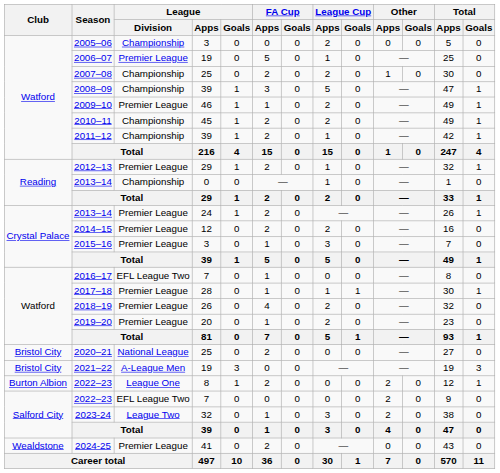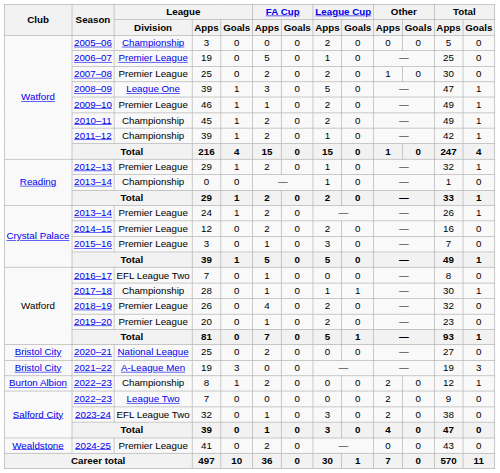 <table class="wikitable" style="text-align: center;">
 <tr>
 <th rowspan=2>Club</th>
 <th rowspan=2>Season</th>
 <th colspan=3>League</th>
 <th colspan=2><a href='#'>FA Cup</a></th>
 <th colspan=2><a href='#'>League Cup</a></th>
 <th colspan=2>Other</th>
 <th colspan=2>Total</th>
 </tr>
 <tr>
 <th>Division</th>
 <th>Apps</th>
 <th>Goals</th>
 <th>Apps</th>
 <th>Goals</th>
 <th>Apps</th>
 <th>Goals</th>
 <th>Apps</th>
 <th>Goals</th>
 <th>Apps</th>
 <th>Goals</th>
 </tr>
 <tr>
 <td rowspan="8"><a href='#'>Watford</a></td>
 <td><a href='#'>2005–06</a></td>
 <td><a href='#'>Championship</a></td>
 <td>3</td>
 <td>0</td>
 <td>0</td>
 <td>0</td>
 <td>2</td>
 <td>0</td>
 <td>0</td>
 <td>0</td>
 <td>5</td>
 <td>0</td>
 </tr>
 <tr>
 <td><a href='#'>2006–07</a></td>
 <td><a href='#'>Premier League</a></td>
 <td>19</td>
 <td>0</td>
 <td>5</td>
 <td>0</td>
 <td>1</td>
 <td>0</td>
 <td colspan=2>—</td>
 <td>25</td>
 <td>0</td>
 </tr>
 <tr>
 <td><a href='#'>2007–08</a></td>
-<td>Championship</td>
+<td>Premier League</td>
 <td>25</td>
 <td>0</td>
 <td>2</td>
 <td>0</td>
 <td>2</td>
 <td>0</td>
 <td>1</td>
 <td>0</td>
 <td>30</td>
 <td>0</td>
 </tr>
 <tr>
 <td><a href='#'>2008–09</a></td>
-<td>Championship</td>
+<td><a href='#'>League One</a></td>
 <td>39</td>
 <td>1</td>
 <td>3</td>
 <td>0</td>
 <td>5</td>
 <td>0</td>
 <td colspan=2>—</td>
 <td>47</td>
 <td>1</td>
 </tr>
 <tr>
 <td><a href='#'>2009–10</a></td>
 <td>Premier League</td>
 <td>46</td>
 <td>1</td>
 <td>1</td>
 <td>0</td>
 <td>2</td>
 <td>0</td>
 <td colspan=2>—</td>
 <td>49</td>
 <td>1</td>
 </tr>
 <tr>
 <td><a href='#'>2010–11</a></td>
 <td>Championship</td>
 <td>45</td>
 <td>1</td>
 <td>2</td>
 <td>0</td>
 <td>2</td>
 <td>0</td>
 <td colspan=2>—</td>
 <td>49</td>
 <td>1</td>
 </tr>
 <tr>
 <td><a href='#'>2011–12</a></td>
 <td>Championship</td>
 <td>39</td>
 <td>1</td>
 <td>2</td>
 <td>0</td>
 <td>1</td>
 <td>0</td>
 <td colspan=2>—</td>
 <td>42</td>
 <td>1</td>
 </tr>
 <tr>
 <th colspan=2>Total</th>
 <th>216</th>
 <th>4</th>
 <th>15</th>
 <th>0</th>
 <th>15</th>
 <th>0</th>
 <th>1</th>
 <th>0</th>
 <th>247</th>
 <th>4</th>
 </tr>
 <tr>
 <td rowspan="3"><a href='#'>Reading</a></td>
 <td><a href='#'>2012–13</a></td>
 <td>Premier League</td>
 <td>29</td>
 <td>1</td>
 <td>2</td>
 <td>0</td>
 <td>1</td>
 <td>0</td>
 <td colspan=2>—</td>
 <td>32</td>
 <td>1</td>
 </tr>
 <tr>
 <td><a href='#'>2013–14</a></td>
 <td>Championship</td>
 <td>0</td>
 <td>0</td>
 <td colspan=2>—</td>
 <td>1</td>
 <td>0</td>
 <td colspan=2>—</td>
 <td>1</td>
 <td>0</td>
 </tr>
 <tr>
 <th colspan=2>Total</th>
 <th>29</th>
 <th>1</th>
 <th>2</th>
 <th>0</th>
 <th>2</th>
 <th>0</th>
 <th colspan=2>—</th>
 <th>33</th>
 <th>1</th>
 </tr>
 <tr>
 <td rowspan="4"><a href='#'>Crystal Palace</a></td>
 <td><a href='#'>2013–14</a></td>
 <td>Premier League</td>
 <td>24</td>
 <td>1</td>
 <td>2</td>
 <td>0</td>
 <td colspan=2>—</td>
 <td colspan=2>—</td>
 <td>26</td>
 <td>1</td>
 </tr>
 <tr>
 <td><a href='#'>2014–15</a></td>
 <td>Premier League</td>
 <td>12</td>
 <td>0</td>
 <td>2</td>
 <td>0</td>
 <td>2</td>
 <td>0</td>
 <td colspan=2>—</td>
 <td>16</td>
 <td>0</td>
 </tr>
 <tr>
 <td><a href='#'>2015–16</a></td>
 <td>Premier League</td>
 <td>3</td>
 <td>0</td>
 <td>1</td>
 <td>0</td>
 <td>3</td>
 <td>0</td>
 <td colspan=2>—</td>
 <td>7</td>
 <td>0</td>
 </tr>
 <tr>
 <th colspan=2>Total</th>
 <th>39</th>
 <th>1</th>
 <th>5</th>
 <th>0</th>
 <th>5</th>
 <th>0</th>
 <th colspan=2>—</th>
 <th>49</th>
 <th>1</th>
 </tr>
 <tr>
 <td rowspan="5">Watford</td>
 <td><a href='#'>2016–17</a></td>
 <td>EFL League Two</td>
 <td>7</td>
 <td>0</td>
 <td>1</td>
 <td>0</td>
 <td>0</td>
 <td>0</td>
 <td colspan=2>—</td>
 <td>8</td>
 <td>0</td>
 </tr>
 <tr>
 <td><a href='#'>2017–18</a></td>
-<td>Premier League</td>
+<td>Championship</td>
 <td>28</td>
 <td>0</td>
 <td>1</td>
 <td>0</td>
 <td>1</td>
 <td>1</td>
 <td colspan=2>—</td>
 <td>30</td>
 <td>1</td>
 </tr>
 <tr>
 <td><a href='#'>2018–19</a></td>
 <td>Premier League</td>
 <td>26</td>
 <td>0</td>
 <td>4</td>
 <td>0</td>
 <td>2</td>
 <td>0</td>
 <td colspan=2>—</td>
 <td>32</td>
 <td>0</td>
 </tr>
 <tr>
 <td><a href='#'>2019–20</a></td>
 <td>Premier League</td>
 <td>20</td>
 <td>0</td>
 <td>1</td>
 <td>0</td>
 <td>2</td>
 <td>0</td>
 <td colspan=2>—</td>
 <td>23</td>
 <td>0</td>
 </tr>
 <tr>
 <th colspan=2>Total</th>
 <th>81</th>
 <th>0</th>
 <th>7</th>
 <th>0</th>
 <th>5</th>
 <th>1</th>
 <th colspan=2>—</th>
 <th>93</th>
 <th>1</th>
 </tr>
 <tr>
 <td><a href='#'>Bristol City</a></td>
 <td><a href='#'>2020–21</a></td>
 <td><a href='#'>National League</a></td>
 <td>25</td>
 <td>0</td>
 <td>2</td>
 <td>0</td>
 <td>0</td>
 <td>0</td>
 <td colspan=2>—</td>
 <td>27</td>
 <td>0</td>
 </tr>
 <tr>
 <td><a href='#'>Bristol City</a></td>
 <td><a href='#'>2021–22</a></td>
 <td><a href='#'>A-League Men</a></td>
 <td>19</td>
 <td>3</td>
 <td>0</td>
 <td>0</td>
 <td colspan=2>—</td>
 <td colspan=2>—</td>
 <td>19</td>
 <td>3</td>
 </tr>
 <tr>
 <td><a href='#'>Burton Albion</a></td>
 <td><a href='#'>2022–23</a></td>
-<td><a href='#'>League One</a></td>
+<td>Championship</td>
 <td>8</td>
 <td>1</td>
 <td>2</td>
 <td>0</td>
 <td>0</td>
 <td>0</td>
 <td>2</td>
 <td>0</td>
 <td>12</td>
 <td>1</td>
 </tr>
 <tr>
 <td rowspan="3"><a href='#'>Salford City</a></td>
 <td><a href='#'>2022–23</a></td>
-<td>EFL League Two</td>
+<td><a href='#'>League Two</a></td>
 <td>7</td>
 <td>0</td>
 <td>0</td>
 <td>0</td>
 <td>0</td>
 <td>0</td>
 <td>2</td>
 <td>0</td>
 <td>9</td>
 <td>0</td>
 </tr>
 <tr>
 <td><a href='#'>2023-24</a></td>
-<td><a href='#'>League Two</a></td>
+<td>EFL League Two</td>
 <td>32</td>
 <td>0</td>
 <td>1</td>
 <td>0</td>
 <td>3</td>
 <td>0</td>
 <td>2</td>
 <td>0</td>
 <td>38</td>
 <td>0</td>
 </tr>
 <tr>
 <th colspan=2>Total</th>
 <th>39</th>
 <th>0</th>
 <th>1</th>
 <th>0</th>
 <th>3</th>
 <th>0</th>
 <th>4</th>
 <th>0</th>
 <th>47</th>
 <th>0</th>
 </tr>
 <tr>
 <td><a href='#'>Wealdstone</a></td>
 <td><a href='#'>2024-25</a></td>
 <td>Premier League</td>
 <td>41</td>
 <td>0</td>
 <td>2</td>
 <td>0</td>
 <td colspan=2>—</td>
 <td>0</td>
 <td>0</td>
 <td>43</td>
 <td>0</td>
 </tr>
 <tr>
 <th colspan="3">Career total</th>
 <th>497</th>
 <th>10</th>
 <th>36</th>
 <th>0</th>
 <th>30</th>
 <th>1</th>
 <th>7</th>
 <th>0</th>
 <th>570</th>
 <th>11</th>
 </tr>
 </table>
